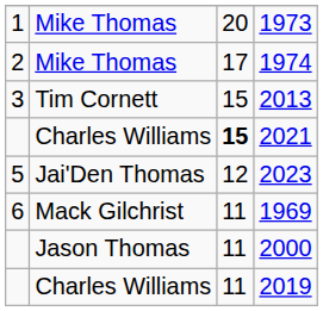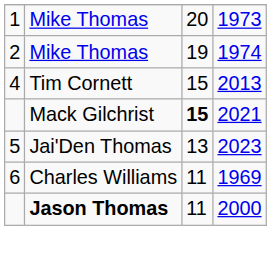 <table class="wikitable">
 <tr>
 </tr>
 <tr>
 <td>1</td>
 <td><a href='#'>Mike Thomas</a></td>
 <td>20</td>
 <td><a href='#'>1973</a></td>
 </tr>
 <tr>
 <td>2</td>
 <td><a href='#'>Mike Thomas</a></td>
-<td>17</td>
+<td>19</td>
 <td><a href='#'>1974</a></td>
 </tr>
 <tr>
-<td>3</td>
+<td>4</td>
 <td>Tim Cornett</td>
 <td>15</td>
 <td><a href='#'>2013</a></td>
 </tr>
 <tr>
 <td></td>
-<td>Charles Williams</td>
+<td>Mack Gilchrist</td>
 <td><strong>15</strong></td>
 <td><a href='#'>2021</a></td>
 </tr>
 <tr>
 <td>5</td>
 <td>Jai'Den Thomas</td>
-<td>12</td>
+<td>13</td>
 <td><a href='#'>2023</a></td>
 </tr>
 <tr>
 <td>6</td>
-<td>Mack Gilchrist</td>
+<td>Charles Williams</td>
 <td>11</td>
 <td><a href='#'>1969</a></td>
 </tr>
 <tr>
 <td></td>
-<td>Jason Thomas</td>
+<td><strong>Jason Thomas</strong></td>
 <td>11</td>
 <td><a href='#'>2000</a></td>
 </tr>
-<tr>
-<td></td>
-<td>Charles Williams</td>
-<td>11</td>
-<td><a href='#'>2019</a></td>
-</tr>
 </table>
